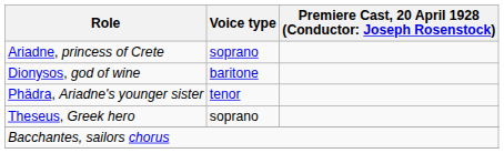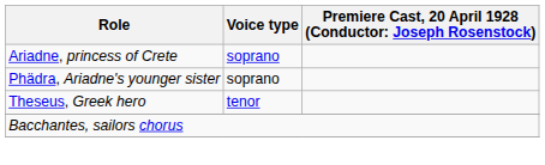 <table class="wikitable">
 <tr>
 <th>Role</th>
 <th>Voice type</th>
 <th>Premiere Cast, 20 April 1928<br>(Conductor: <a href='#'>Joseph Rosenstock</a>)</th>
 </tr>
 <tr>
 <td><a href='#'>Ariadne</a>, <em>princess of Crete</em></td>
 <td><a href='#'>soprano</a></td>
 <td></td>
 </tr>
 <tr>
-<td><a href='#'>Dionysos</a>, <em>god of wine</em></td>
-<td><a href='#'>baritone</a></td>
-<td></td>
-</tr>
-<tr>
 <td><a href='#'>Phädra</a>, <em>Ariadne's younger sister</em></td>
-<td><a href='#'>tenor</a></td>
+<td>soprano</td>
 <td></td>
 </tr>
 <tr>
 <td><a href='#'>Theseus</a>, <em>Greek hero</em></td>
-<td>soprano</td>
+<td><a href='#'>tenor</a></td>
 <td></td>
 </tr>
 <tr>
 </tr>
 <tr>
 <td colspan="3"><em>Bacchantes, sailors <a href='#'>chorus</a></em></td>
 </tr>
 <tr>
 </tr>
 </table>
